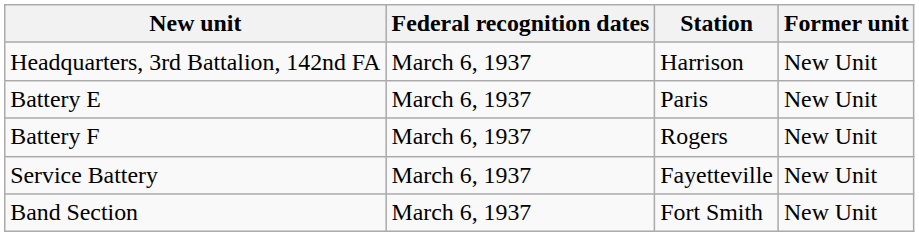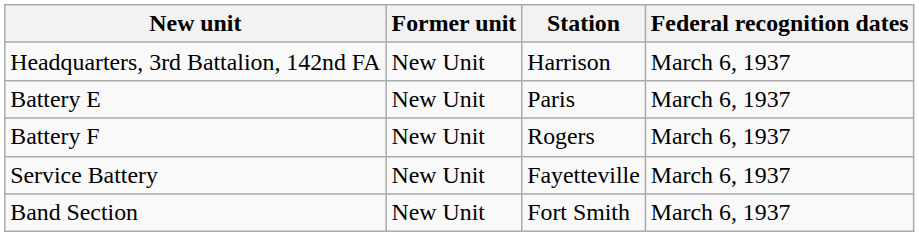 <table class="wikitable">
 <tr>
 <th>New unit</th>
+<th>Former unit</th>
+<th>Station</th>
 <th>Federal recognition dates</th>
-<th>Station</th>
-<th>Former unit</th>
 </tr>
 <tr>
 <td>Headquarters, 3rd Battalion, 142nd FA</td>
+<td>New Unit</td>
+<td>Harrison</td>
 <td>March 6, 1937</td>
-<td>Harrison</td>
-<td>New Unit</td>
 </tr>
 <tr>
 <td>Battery E</td>
+<td>New Unit</td>
+<td>Paris</td>
 <td>March 6, 1937</td>
-<td>Paris</td>
-<td>New Unit</td>
 </tr>
 <tr>
 <td>Battery F</td>
+<td>New Unit</td>
+<td>Rogers</td>
 <td>March 6, 1937</td>
-<td>Rogers</td>
-<td>New Unit</td>
 </tr>
 <tr>
 <td>Service Battery</td>
+<td>New Unit</td>
+<td>Fayetteville</td>
 <td>March 6, 1937</td>
-<td>Fayetteville</td>
-<td>New Unit</td>
 </tr>
 <tr>
 <td>Band Section</td>
+<td>New Unit</td>
+<td>Fort Smith</td>
 <td>March 6, 1937</td>
-<td>Fort Smith</td>
-<td>New Unit</td>
 </tr>
 </table>
